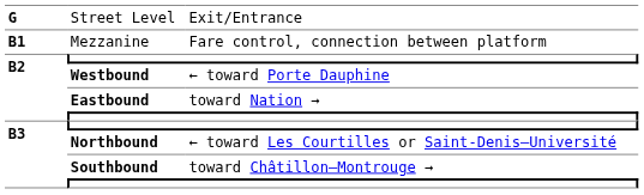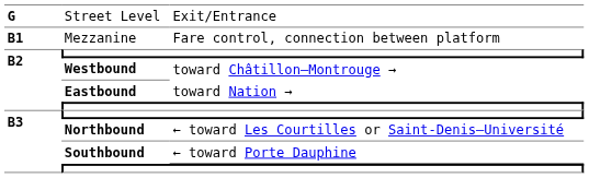 <table border=0 cellspacing=0 cellpadding=3>
 <tr>
 <td style="border-top:solid 1px gray;" width=50 valign=top><strong>G</strong></td>
 <td style="border-top:solid 1px gray;" width=100 valign=top>Street Level</td>
 <td style="border-top:solid 1px gray;" width=400 valign=top>Exit/Entrance</td>
 </tr>
 <tr>
 <td style="border-top:solid 1px gray;" width=50 valign=top><strong>B1</strong></td>
 <td style="border-top:solid 1px gray;" width=100 valign=top>Mezzanine</td>
 <td style="border-top:solid 1px gray;" width=400 valign=top>Fare control, connection between platform</td>
 </tr>
 <tr>
 <td style="border-top:solid 1px gray;" width=50 rowspan=4 valign=top><strong>B2</strong></td>
 <td style="border-top:solid 1px gray;border-right:solid 2px black;border-left:solid 2px black;border-bottom:solid 2px black;text-align:center;" colspan=2></td>
 </tr>
 <tr>
 <td style="border-bottom:solid 1px gray;" width=100><strong>Westbound</strong></td>
-<td style="border-bottom:solid 1px gray;" width=390>←   toward <a href='#'>Porte Dauphine</a> </td>
+<td>   toward <a href='#'>Châtillon–Montrouge</a>  →</td>
 </tr>
 <tr>
 <td><strong>Eastbound</strong></td>
 <td>   toward <a href='#'>Nation</a>  →</td>
 </tr>
 <tr>
 <td style="border-top:solid 2px black;border-right:solid 2px black;border-left:solid 2px black;border-bottom:solid 0px gray;text-align:center;" colspan=2></td>
 </tr>
 <tr>
 <td style="border-top:solid 1px gray;border-bottom:solid 1px gray;" width=50 rowspan=4 valign=top><strong>B3</strong></td>
 <td style="border-top:solid 1px gray;border-right:solid 2px black;border-left:solid 2px black;border-bottom:solid 2px black;text-align:center;" colspan=2></td>
 </tr>
 <tr>
 <td style="border-bottom:solid 1px gray;" width=100><strong>Northbound</strong></td>
 <td style="border-bottom:solid 1px gray;" width=390>←   toward <a href='#'>Les Courtilles</a> or <a href='#'>Saint-Denis–Université</a> </td>
 </tr>
 <tr>
 <td><strong>Southbound</strong></td>
-<td>   toward <a href='#'>Châtillon–Montrouge</a>  →</td>
+<td style="border-bottom:solid 1px gray;" width=390>←   toward <a href='#'>Porte Dauphine</a> </td>
 </tr>
 <tr>
 <td style="border-top:solid 2px black;border-right:solid 2px black;border-left:solid 2px black;border-bottom:solid 1px gray;text-align:center;" colspan=2></td>
 </tr>
 </table>
